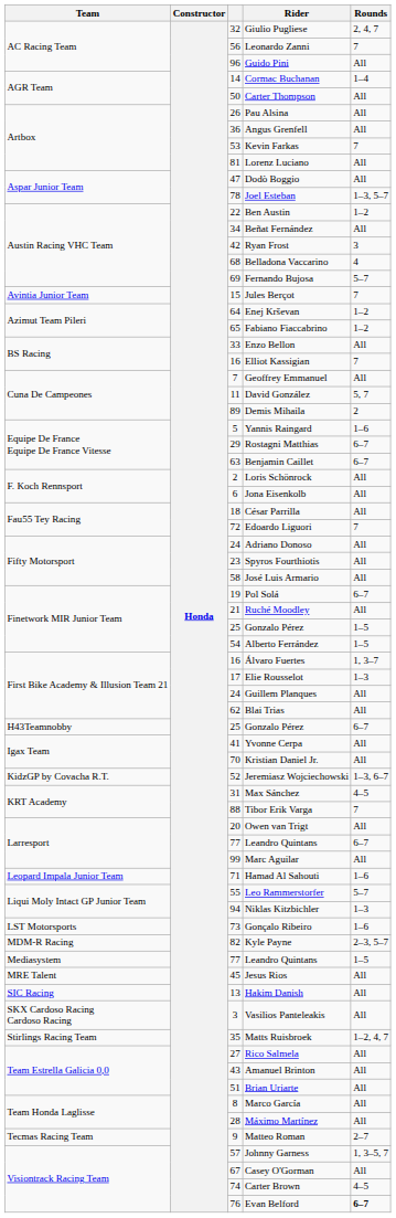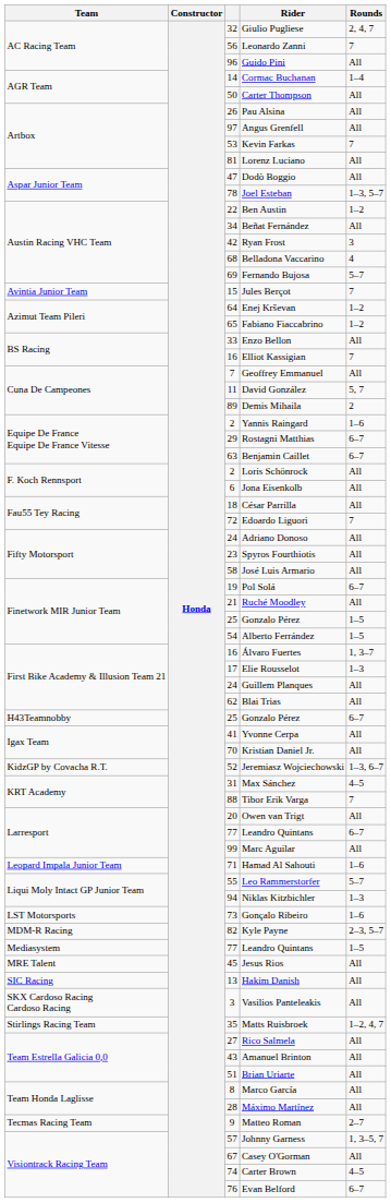 <table class="wikitable" style="font-size:85%;">
 <tr>
 <th>Team</th>
 <th>Constructor</th>
 <th></th>
 <th>Rider</th>
 <th>Rounds</th>
 </tr>
 <tr>
 <td rowspan="3"> AC Racing Team</td>
 <th rowspan="71"><a href='#'>Honda</a></th>
 <td align="center">32</td>
 <td> Giulio Pugliese</td>
 <td>2, 4, 7</td>
 </tr>
 <tr>
 <td align="center">56</td>
 <td> Leonardo Zanni</td>
 <td>7</td>
 </tr>
 <tr>
 <td align="center">96</td>
 <td> <a href='#'>Guido Pini</a></td>
 <td>All</td>
 </tr>
 <tr>
 <td rowspan="2"> AGR Team</td>
 <td align="center">14</td>
 <td> <a href='#'>Cormac Buchanan</a></td>
 <td>1–4</td>
 </tr>
 <tr>
 <td align="center">50</td>
 <td> <a href='#'>Carter Thompson</a></td>
 <td>All</td>
 </tr>
 <tr>
 <td rowspan="4"> Artbox</td>
 <td align="center">26</td>
 <td> Pau Alsina</td>
 <td>All</td>
 </tr>
 <tr>
-<td align="center">36</td>
+<td align="center">97</td>
 <td> Angus Grenfell</td>
 <td>All</td>
 </tr>
 <tr>
 <td align="center">53</td>
 <td> Kevin Farkas</td>
 <td>7</td>
 </tr>
 <tr>
 <td align="center">81</td>
 <td> Lorenz Luciano</td>
 <td>All</td>
 </tr>
 <tr>
 <td rowspan="2"> <a href='#'>Aspar Junior Team</a></td>
 <td align="center">47</td>
 <td> Dodò Boggio</td>
 <td>All</td>
 </tr>
 <tr>
 <td align="center">78</td>
 <td> <a href='#'>Joel Esteban</a></td>
 <td>1–3, 5–7</td>
 </tr>
 <tr>
 <td rowspan="5"> Austin Racing VHC Team</td>
 <td align="center">22</td>
 <td> Ben Austin</td>
 <td>1–2</td>
 </tr>
 <tr>
 <td align="center">34</td>
 <td> Beñat Fernández</td>
 <td>All</td>
 </tr>
 <tr>
 <td align="center">42</td>
 <td> Ryan Frost</td>
 <td>3</td>
 </tr>
 <tr>
 <td align="center">68</td>
 <td> Belladona Vaccarino</td>
 <td>4</td>
 </tr>
 <tr>
 <td align="center">69</td>
 <td> Fernando Bujosa</td>
 <td>5–7</td>
 </tr>
 <tr>
 <td> <a href='#'>Avintia Junior Team</a></td>
 <td align="center">15</td>
 <td> Jules Berçot</td>
 <td>7</td>
 </tr>
 <tr>
 <td rowspan="2"> Azimut Team Pileri</td>
 <td align="center">64</td>
 <td> Enej Krševan</td>
 <td>1–2</td>
 </tr>
 <tr>
 <td align="center">65</td>
 <td> Fabiano Fiaccabrino</td>
 <td>1–2</td>
 </tr>
 <tr>
 <td rowspan="2"> BS Racing</td>
 <td align="center">33</td>
 <td> Enzo Bellon</td>
 <td>All</td>
 </tr>
 <tr>
 <td align="center">16</td>
 <td> Elliot Kassigian</td>
 <td>7</td>
 </tr>
 <tr>
 <td rowspan="3"> Cuna De Campeones</td>
 <td align="center">7</td>
 <td> Geoffrey Emmanuel</td>
 <td>All</td>
 </tr>
 <tr>
 <td align="center">11</td>
 <td> David González</td>
 <td>5, 7</td>
 </tr>
 <tr>
 <td align="center">89</td>
 <td> Demis Mihaila</td>
 <td>2</td>
 </tr>
 <tr>
 <td rowspan="3"> Equipe De France<br>Equipe De France Vitesse</td>
-<td align="center">5</td>
+<td align="center">2</td>
 <td> Yannis Raingard</td>
 <td>1–6</td>
 </tr>
 <tr>
 <td align="center">29</td>
 <td> Rostagni Matthias</td>
 <td>6–7</td>
 </tr>
 <tr>
 <td align="center">63</td>
 <td> Benjamin Caillet</td>
 <td>6–7</td>
 </tr>
 <tr>
 <td rowspan="2"> F. Koch Rennsport</td>
 <td align="center">2</td>
 <td> Loris Schönrock</td>
 <td>All</td>
 </tr>
 <tr>
 <td align="center">6</td>
 <td> Jona Eisenkolb</td>
 <td>All</td>
 </tr>
 <tr>
 <td rowspan="2"> Fau55 Tey Racing</td>
 <td align="center">18</td>
 <td> César Parrilla</td>
 <td>All</td>
 </tr>
 <tr>
 <td align="center">72</td>
 <td> Edoardo Liguori</td>
 <td>7</td>
 </tr>
 <tr>
 <td rowspan="3"> Fifty Motorsport</td>
 <td align="center">24</td>
 <td> Adriano Donoso</td>
 <td>All</td>
 </tr>
 <tr>
 <td align="center">23</td>
 <td> Spyros Fourthiotis</td>
 <td>All</td>
 </tr>
 <tr>
 <td align="center">58</td>
 <td> José Luis Armario</td>
 <td>All</td>
 </tr>
 <tr>
 <td rowspan="4"> Finetwork MIR Junior Team</td>
 <td align="center">19</td>
 <td> Pol Solá</td>
 <td>6–7</td>
 </tr>
 <tr>
 <td align="center">21</td>
 <td> <a href='#'>Ruché Moodley</a></td>
 <td>All</td>
 </tr>
 <tr>
 <td align="center">25</td>
 <td> Gonzalo Pérez</td>
 <td>1–5</td>
 </tr>
 <tr>
 <td align="center">54</td>
 <td> Alberto Ferrández</td>
 <td>1–5</td>
 </tr>
 <tr>
 <td rowspan="4"> First Bike Academy & Illusion Team 21</td>
 <td align="center">16</td>
 <td> Álvaro Fuertes</td>
 <td>1, 3–7</td>
 </tr>
 <tr>
 <td align="center">17</td>
 <td> Elie Rousselot</td>
 <td>1–3</td>
 </tr>
 <tr>
 <td align="center">24</td>
 <td> Guillem Planques</td>
 <td>All</td>
 </tr>
 <tr>
 <td align="center">62</td>
 <td> Blai Trias</td>
 <td>All</td>
 </tr>
 <tr>
 <td> H43Teamnobby</td>
 <td align="center">25</td>
 <td> Gonzalo Pérez</td>
 <td>6–7</td>
 </tr>
 <tr>
 <td rowspan="2"> Igax Team</td>
 <td align="center">41</td>
 <td> Yvonne Cerpa</td>
 <td>All</td>
 </tr>
 <tr>
 <td align="center">70</td>
 <td> Kristian Daniel Jr.</td>
 <td>All</td>
 </tr>
 <tr>
 <td> KidzGP by Covacha R.T.</td>
 <td align="center">52</td>
 <td> Jeremiasz Wojciechowski</td>
 <td>1–3, 6–7</td>
 </tr>
 <tr>
 <td rowspan="2"> KRT Academy</td>
 <td align="center">31</td>
 <td> Max Sánchez</td>
 <td>4–5</td>
 </tr>
 <tr>
 <td align="center">88</td>
 <td> Tibor Erik Varga</td>
 <td>7</td>
 </tr>
 <tr>
 <td rowspan="3"> Larresport</td>
 <td align="center">20</td>
 <td> Owen van Trigt</td>
 <td>All</td>
 </tr>
 <tr>
 <td align="center">77</td>
 <td> Leandro Quintans</td>
 <td>6–7</td>
 </tr>
 <tr>
 <td align="center">99</td>
 <td> Marc Aguilar</td>
 <td>All</td>
 </tr>
 <tr>
 <td> <a href='#'>Leopard Impala Junior Team</a></td>
 <td align="center">71</td>
 <td> Hamad Al Sahouti</td>
 <td>1–6</td>
 </tr>
 <tr>
 <td rowspan="2"> Liqui Moly Intact GP Junior Team</td>
 <td align="center">55</td>
 <td> <a href='#'>Leo Rammerstorfer</a></td>
 <td>5–7</td>
 </tr>
 <tr>
 <td align="center">94</td>
 <td> Niklas Kitzbichler</td>
 <td>1–3</td>
 </tr>
 <tr>
 <td> LST Motorsports</td>
 <td align="center">73</td>
 <td> Gonçalo Ribeiro</td>
 <td>1–6</td>
 </tr>
 <tr>
 <td> MDM-R Racing</td>
 <td align="center">82</td>
 <td> Kyle Payne</td>
 <td>2–3, 5–7</td>
 </tr>
 <tr>
 <td> Mediasystem</td>
 <td align="center">77</td>
 <td> Leandro Quintans</td>
 <td>1–5</td>
 </tr>
 <tr>
 <td> MRE Talent</td>
 <td align="center">45</td>
 <td> Jesus Rios</td>
 <td>All</td>
 </tr>
 <tr>
 <td> <a href='#'>SIC Racing</a></td>
 <td align="center">13</td>
 <td> <a href='#'>Hakim Danish</a></td>
 <td>All</td>
 </tr>
 <tr>
 <td> SKX Cardoso Racing<br>Cardoso Racing</td>
 <td align="center">3</td>
 <td> Vasilios Panteleakis</td>
 <td>All</td>
 </tr>
 <tr>
 <td> Stirlings Racing Team</td>
 <td align="center">35</td>
 <td> Matts Ruisbroek</td>
 <td>1–2, 4, 7</td>
 </tr>
 <tr>
 <td rowspan="3"> <a href='#'>Team Estrella Galicia 0,0</a></td>
 <td align="center">27</td>
 <td> <a href='#'>Rico Salmela</a></td>
 <td>All</td>
 </tr>
 <tr>
 <td align="center">43</td>
 <td> Amanuel Brinton</td>
 <td>All</td>
 </tr>
 <tr>
 <td align="center">51</td>
 <td> <a href='#'>Brian Uriarte</a></td>
 <td>All</td>
 </tr>
 <tr>
 <td rowspan="2"> Team Honda Laglisse</td>
 <td align="center">8</td>
 <td> Marco García</td>
 <td>All</td>
 </tr>
 <tr>
 <td align="center">28</td>
 <td> <a href='#'>Máximo Martínez</a></td>
 <td>All</td>
 </tr>
 <tr>
 <td> Tecmas Racing Team</td>
 <td align="center">9</td>
 <td> Matteo Roman</td>
 <td>2–7</td>
 </tr>
 <tr>
 <td rowspan="4"> <a href='#'>Visiontrack Racing Team</a></td>
 <td align="center">57</td>
 <td> Johnny Garness</td>
 <td>1, 3–5, 7</td>
 </tr>
 <tr>
 <td align="center">67</td>
 <td> Casey O'Gorman</td>
 <td>All</td>
 </tr>
 <tr>
 <td align="center">74</td>
 <td> Carter Brown</td>
 <td>4–5</td>
 </tr>
 <tr>
 <td align="center">76</td>
 <td> Evan Belford</td>
-<td><strong>6–7</strong></td>
+<td>6–7</td>
 </tr>
 </table>
